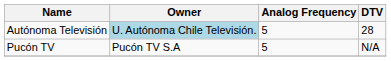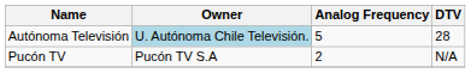 <table class="wikitable">
 <tr>
 <th>Name</th>
 <th>Owner</th>
 <th>Analog Frequency</th>
 <th>DTV</th>
 </tr>
 <tr>
 <td>Autónoma Televisión</td>
 <td style="background: lightblue;">U. Autónoma Chile Televisión.</td>
 <td>5</td>
 <td>28</td>
 </tr>
 <tr>
 <td>Pucón TV</td>
 <td>Pucón TV S.A</td>
-<td>5</td>
+<td>2</td>
 <td>N/A</td>
 </tr>
 <tr>
 </tr>
 </table>
